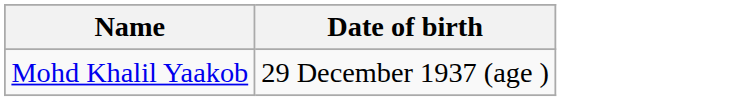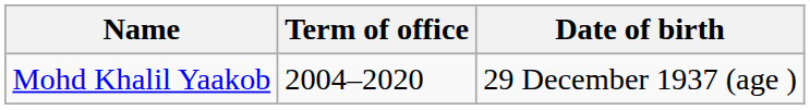 <table class=wikitable>
 <tr>
 <th>Name</th>
+<th>Term of office</th>
 <th>Date of birth</th>
 </tr>
 <tr>
 <td><a href='#'>Mohd Khalil Yaakob</a></td>
+<td>2004–2020</td>
 <td>29 December 1937 (age )</td>
 </tr>
 </table>
